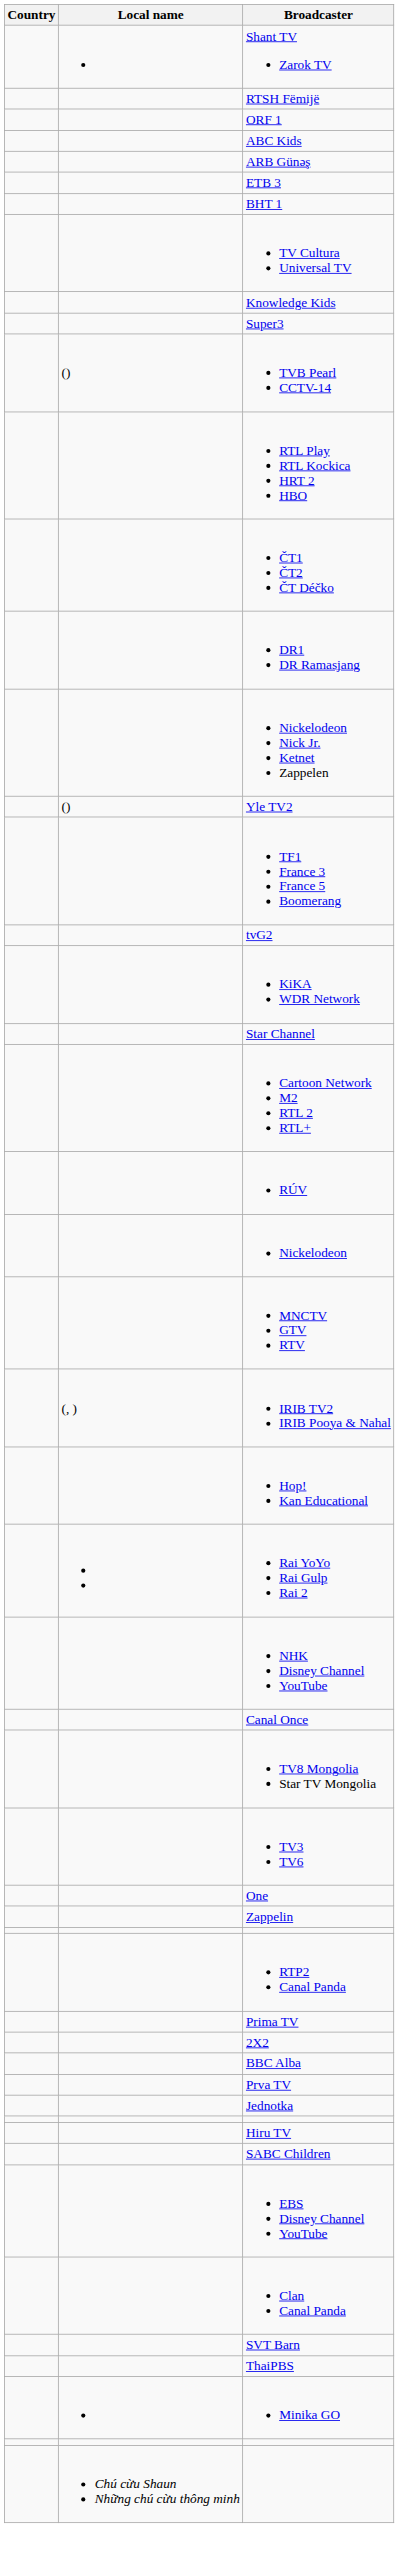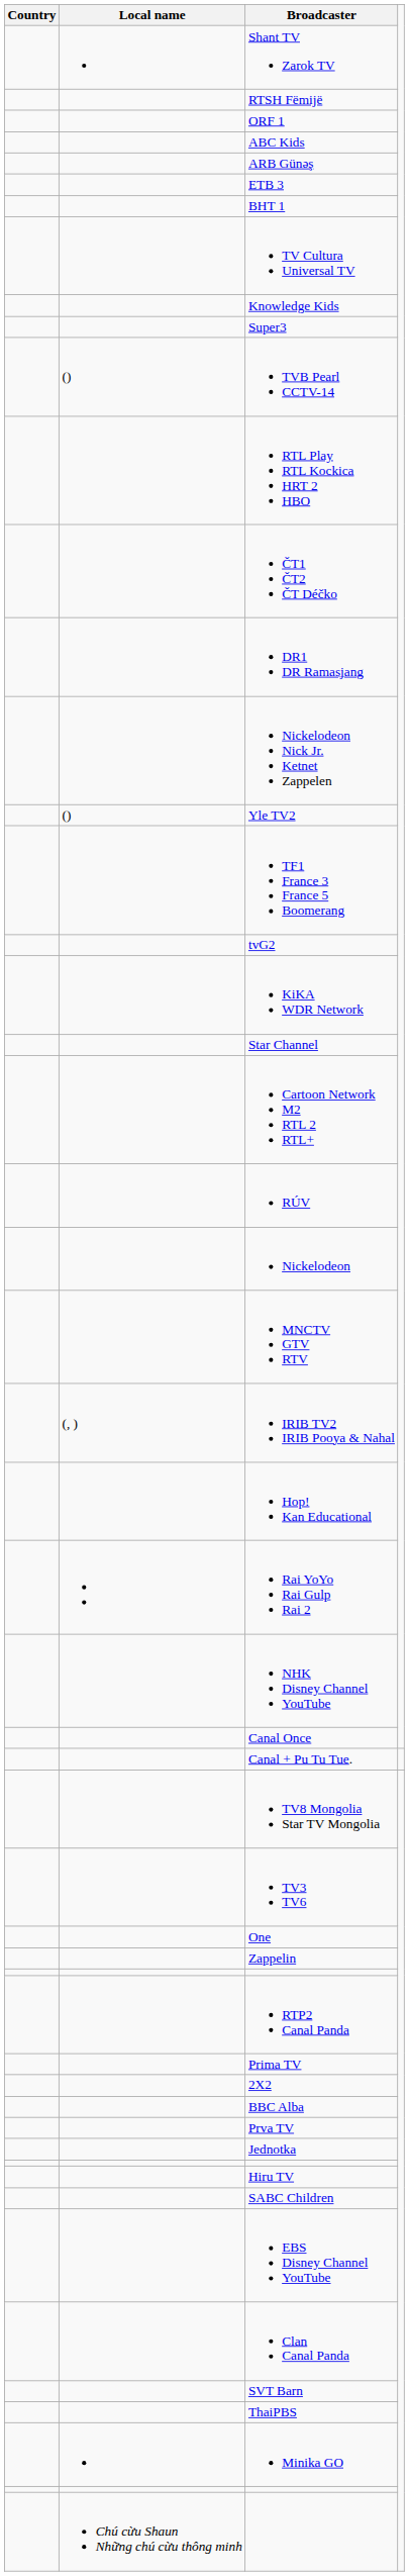 <table class="wikitable sortable collapsible">
 <tr>
 <th>Country</th>
 <th>Local name</th>
 <th>Broadcaster</th>
 </tr>
 <tr .>
 <td></td>
 <td><br><ul><li></li></ul></td>
 <td><a href='#'>Shant TV</a><br><ul><li><a href='#'>Zarok TV</a></li></ul></td>
 </tr>
 <tr>
 <td></td>
 <td></td>
 <td><a href='#'>RTSH Fëmijë</a></td>
 </tr>
 <tr>
 <td></td>
 <td></td>
 <td><a href='#'>ORF 1</a></td>
 </tr>
 <tr>
 <td></td>
 <td></td>
 <td><a href='#'>ABC Kids</a></td>
 </tr>
 <tr>
 <td></td>
 <td></td>
 <td><a href='#'>ARB Günəş</a></td>
 </tr>
 <tr>
 <td></td>
 <td></td>
 <td><a href='#'>ETB 3</a></td>
 </tr>
 <tr>
 <td></td>
 <td></td>
 <td><a href='#'>BHT 1</a></td>
 </tr>
 <tr>
 <td></td>
 <td></td>
 <td><br><ul><li><a href='#'>TV Cultura</a></li><li><a href='#'>Universal TV</a></li></ul></td>
 </tr>
 <tr>
 <td></td>
 <td></td>
 <td><a href='#'>Knowledge Kids</a> </td>
 </tr>
 <tr>
 <td></td>
 <td></td>
 <td><a href='#'>Super3</a></td>
 </tr>
 <tr>
 <td></td>
 <td> ()</td>
 <td><br><ul><li><a href='#'>TVB Pearl</a></li><li><a href='#'>CCTV-14</a></li></ul></td>
 </tr>
 <tr>
 <td></td>
 <td></td>
 <td><br><ul><li><a href='#'>RTL Play</a></li><li><a href='#'>RTL Kockica</a></li><li><a href='#'>HRT 2</a></li><li><a href='#'>HBO</a></li></ul></td>
 </tr>
 <tr>
 <td></td>
 <td></td>
 <td><br><ul><li><a href='#'>ČT1</a></li><li><a href='#'>ČT2</a></li><li><a href='#'>ČT Déčko</a></li></ul></td>
 </tr>
 <tr>
 <td></td>
 <td></td>
 <td><br><ul><li><a href='#'>DR1</a></li><li><a href='#'>DR Ramasjang</a></li></ul></td>
 </tr>
 <tr>
 <td></td>
 <td></td>
 <td><br><ul><li><a href='#'>Nickelodeon</a></li><li><a href='#'>Nick Jr.</a></li><li><a href='#'>Ketnet</a></li><li>Zappelen</li></ul></td>
 </tr>
 <tr>
 <td></td>
 <td> ()</td>
 <td><a href='#'>Yle TV2</a></td>
 </tr>
 <tr>
 <td></td>
 <td></td>
 <td><br><ul><li><a href='#'>TF1</a></li><li><a href='#'>France 3</a></li><li><a href='#'>France 5</a></li><li><a href='#'>Boomerang</a></li></ul></td>
 </tr>
 <tr>
 <td></td>
 <td></td>
 <td><a href='#'>tvG2</a></td>
 </tr>
 <tr>
 <td></td>
 <td></td>
 <td><br><ul><li><a href='#'>KiKA</a></li><li><a href='#'>WDR Network</a></li></ul></td>
 </tr>
 <tr>
 <td></td>
 <td></td>
 <td><a href='#'>Star Channel</a></td>
 </tr>
 <tr>
 <td></td>
 <td></td>
 <td><br><ul><li><a href='#'>Cartoon Network</a></li><li><a href='#'>M2</a></li><li><a href='#'>RTL 2</a></li><li><a href='#'>RTL+</a></li></ul></td>
 </tr>
 <tr>
 <td></td>
 <td></td>
 <td><br><ul><li><a href='#'>RÚV</a></li></ul></td>
 </tr>
 <tr>
 <td></td>
 <td></td>
 <td><br><ul><li><a href='#'>Nickelodeon</a></li></ul></td>
 </tr>
 <tr>
 <td></td>
 <td></td>
 <td><br><ul><li><a href='#'>MNCTV</a></li><li><a href='#'>GTV</a></li><li><a href='#'>RTV</a></li></ul></td>
 </tr>
 <tr>
 <td></td>
 <td> (, )</td>
 <td><br><ul><li><a href='#'>IRIB TV2</a></li><li><a href='#'>IRIB Pooya & Nahal</a></li></ul></td>
 </tr>
 <tr>
 <td></td>
 <td></td>
 <td><br><ul><li><a href='#'>Hop!</a></li><li><a href='#'>Kan Educational</a></li></ul></td>
 </tr>
 <tr>
 <td></td>
 <td><br><ul><li></li><li></li></ul></td>
 <td><br><ul><li><a href='#'>Rai YoYo</a></li><li><a href='#'>Rai Gulp</a></li><li><a href='#'>Rai 2</a></li></ul></td>
 </tr>
 <tr>
 <td></td>
 <td></td>
 <td><br><ul><li><a href='#'>NHK</a></li><li><a href='#'>Disney Channel</a></li><li><a href='#'>YouTube</a></li></ul></td>
 </tr>
 <tr>
 <td></td>
 <td></td>
 <td><a href='#'>Canal Once</a></td>
 </tr>
 <tr>
 <td></td>
 <td></td>
+<td><a href='#'>Canal + Pu Tu Tue</a>.</td>
+<td></td>
+</tr>
+<tr>
+<td></td>
+<td></td>
 <td><br><ul><li><a href='#'>TV8 Mongolia</a></li><li>Star TV Mongolia</li></ul></td>
 </tr>
 <tr>
 <td></td>
 <td></td>
 <td><br><ul><li><a href='#'>TV3</a></li><li><a href='#'>TV6</a></li></ul></td>
 </tr>
 <tr>
 <td></td>
 <td></td>
 <td><a href='#'>One</a></td>
 </tr>
 <tr>
 <td></td>
 <td></td>
 <td><a href='#'>Zappelin</a></td>
 </tr>
 <tr>
 <td></td>
 <td></td>
 <td></td>
 </tr>
 <tr>
 <td></td>
 <td></td>
 <td><br><ul><li><a href='#'>RTP2</a></li><li><a href='#'>Canal Panda</a></li></ul></td>
 </tr>
 <tr>
 <td></td>
 <td></td>
 <td><a href='#'>Prima TV</a></td>
 </tr>
 <tr>
 <td></td>
 <td></td>
 <td><a href='#'>2X2</a></td>
 </tr>
 <tr>
 <td></td>
 <td></td>
 <td><a href='#'>BBC Alba</a></td>
 </tr>
 <tr>
 <td></td>
 <td></td>
 <td><a href='#'>Prva TV</a></td>
 </tr>
 <tr>
 <td></td>
 <td></td>
 <td><a href='#'>Jednotka</a></td>
 </tr>
 <tr>
 <td></td>
 <td></td>
 <td></td>
 </tr>
 <tr>
 <td></td>
 <td></td>
 <td><a href='#'>Hiru TV</a></td>
 </tr>
 <tr>
 <td></td>
 <td></td>
 <td><a href='#'>SABC Children</a></td>
 </tr>
 <tr>
 <td></td>
 <td></td>
 <td><br><ul><li><a href='#'>EBS</a></li><li><a href='#'>Disney Channel</a></li><li><a href='#'>YouTube</a></li></ul></td>
 </tr>
 <tr>
 <td></td>
 <td></td>
 <td><br><ul><li><a href='#'>Clan</a></li><li><a href='#'>Canal Panda</a></li></ul></td>
 </tr>
 <tr>
 <td></td>
 <td></td>
 <td><a href='#'>SVT Barn</a></td>
 </tr>
 <tr>
 <td></td>
 <td></td>
 <td><a href='#'>ThaiPBS</a></td>
 </tr>
 <tr>
 <td></td>
 <td><br><ul><li></li></ul></td>
 <td><br><ul><li><a href='#'>Minika GO</a></li></ul></td>
 </tr>
 <tr>
 <td></td>
 <td></td>
 <td></td>
 </tr>
 <tr>
 <td></td>
 <td><br><ul><li><em>Chú cừu Shaun</em></li><li><em>Những chú cừu thông minh</em></li></ul></td>
 <td></td>
 </tr>
 </table>
